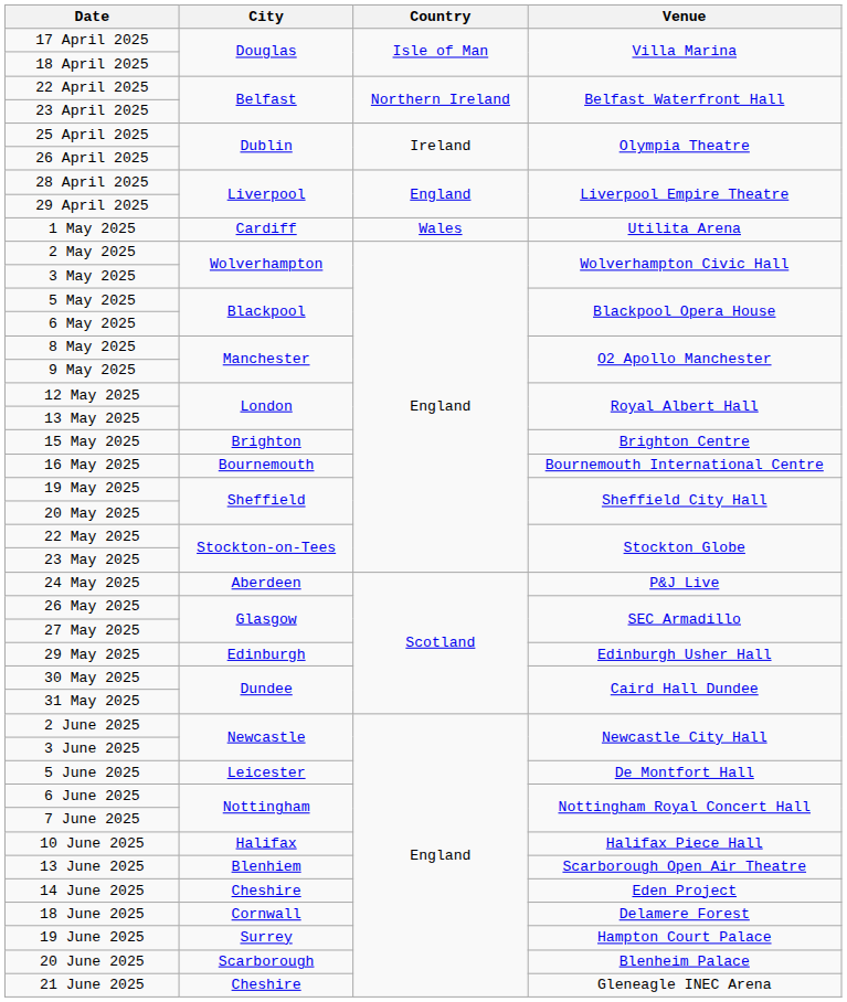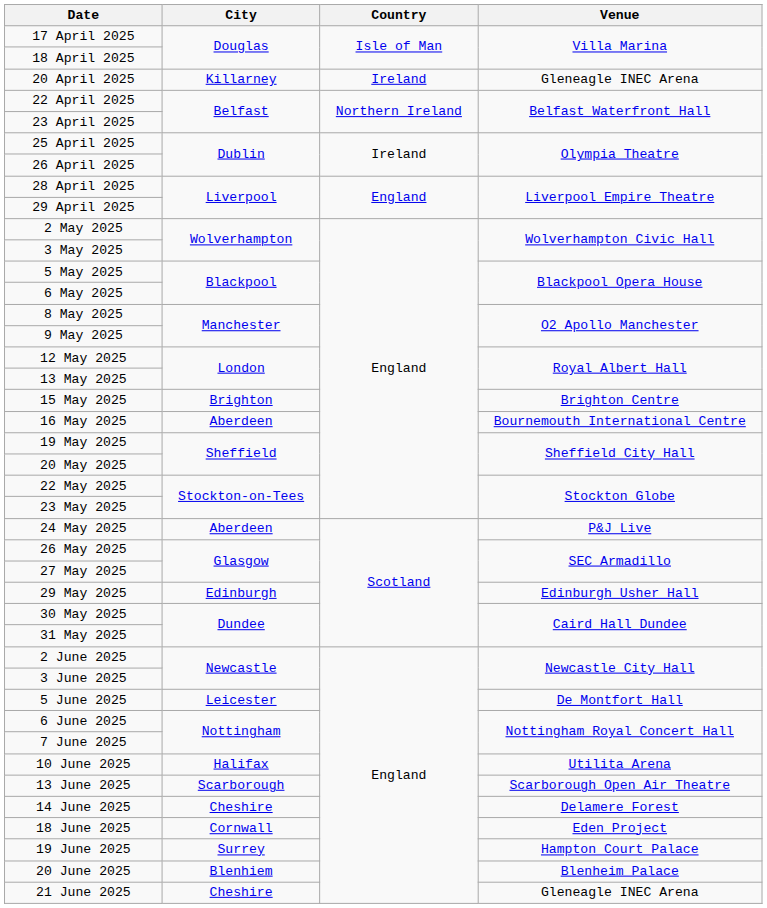 <table class="wikitable" style="text-align:center;">
 <tr>
 <th width="150">Date</th>
 <th width="150">City</th>
 <th width="150">Country</th>
 <th width="275">Venue</th>
 </tr>
 <tr>
 <td>17 April 2025</td>
 <td rowspan="2"><a href='#'>Douglas</a></td>
 <td rowspan="2"><a href='#'>Isle of Man</a></td>
 <td rowspan="2"><a href='#'>Villa Marina</a></td>
 </tr>
 <tr>
 <td>18 April 2025</td>
+</tr>
+<tr>
+<td>20 April 2025</td>
+<td><a href='#'>Killarney</a></td>
+<td><a href='#'>Ireland</a></td>
+<td>Gleneagle INEC Arena</td>
 </tr>
 <tr>
 <td>22 April 2025</td>
 <td rowspan="2"><a href='#'>Belfast</a></td>
 <td rowspan="2"><a href='#'>Northern Ireland</a></td>
 <td rowspan="2"><a href='#'>Belfast Waterfront Hall</a></td>
 </tr>
 <tr>
 <td>23 April 2025</td>
 </tr>
 <tr>
 <td>25 April 2025</td>
 <td rowspan="2"><a href='#'>Dublin</a></td>
 <td rowspan="2">Ireland</td>
 <td rowspan="2"><a href='#'>Olympia Theatre</a></td>
 </tr>
 <tr>
 <td>26 April 2025</td>
 </tr>
 <tr>
 <td>28 April 2025</td>
 <td rowspan="2"><a href='#'>Liverpool</a></td>
 <td rowspan="2"><a href='#'>England</a></td>
 <td rowspan="2"><a href='#'>Liverpool Empire Theatre</a></td>
 </tr>
 <tr>
 <td>29 April 2025</td>
-</tr>
-<tr>
-<td>1 May 2025</td>
-<td><a href='#'>Cardiff</a></td>
-<td><a href='#'>Wales</a></td>
-<td><a href='#'>Utilita Arena</a></td>
 </tr>
 <tr>
 <td>2 May 2025</td>
 <td rowspan="2"><a href='#'>Wolverhampton</a></td>
 <td rowspan="14">England</td>
 <td rowspan="2"><a href='#'>Wolverhampton Civic Hall</a></td>
 </tr>
 <tr>
 <td>3 May 2025</td>
 </tr>
 <tr>
 <td>5 May 2025</td>
 <td rowspan="2"><a href='#'>Blackpool</a></td>
 <td rowspan="2"><a href='#'>Blackpool Opera House</a></td>
 </tr>
 <tr>
 <td>6 May 2025</td>
 </tr>
 <tr>
 <td>8 May 2025</td>
 <td rowspan="2"><a href='#'>Manchester</a></td>
 <td rowspan="2"><a href='#'>O2 Apollo Manchester</a></td>
 </tr>
 <tr>
 <td>9 May 2025</td>
 </tr>
 <tr>
 <td>12 May 2025</td>
 <td rowspan="2"><a href='#'>London</a></td>
 <td rowspan="2"><a href='#'>Royal Albert Hall</a></td>
 </tr>
 <tr>
 <td>13 May 2025</td>
 </tr>
 <tr>
 <td>15 May 2025</td>
 <td><a href='#'>Brighton</a></td>
 <td><a href='#'>Brighton Centre</a></td>
 </tr>
 <tr>
 <td>16 May 2025</td>
-<td><a href='#'>Bournemouth</a></td>
+<td><a href='#'>Aberdeen</a></td>
 <td><a href='#'>Bournemouth International Centre</a></td>
 </tr>
 <tr>
 <td>19 May 2025</td>
 <td rowspan="2"><a href='#'>Sheffield</a></td>
 <td rowspan="2"><a href='#'>Sheffield City Hall</a></td>
 </tr>
 <tr>
 <td>20 May 2025</td>
 </tr>
 <tr>
 <td>22 May 2025</td>
 <td rowspan="2"><a href='#'>Stockton-on-Tees</a></td>
 <td rowspan="2"><a href='#'>Stockton Globe</a></td>
 </tr>
 <tr>
 <td>23 May 2025</td>
 </tr>
 <tr>
 <td>24 May 2025</td>
 <td><a href='#'>Aberdeen</a></td>
 <td rowspan="6"><a href='#'>Scotland</a></td>
 <td><a href='#'>P&J Live</a></td>
 </tr>
 <tr>
 <td>26 May 2025</td>
 <td rowspan="2"><a href='#'>Glasgow</a></td>
 <td rowspan="2"><a href='#'>SEC Armadillo</a></td>
 </tr>
 <tr>
 <td>27 May 2025</td>
 </tr>
 <tr>
 <td>29 May 2025</td>
 <td><a href='#'>Edinburgh</a></td>
 <td><a href='#'>Edinburgh Usher Hall</a></td>
 </tr>
 <tr>
 <td>30 May 2025</td>
 <td rowspan="2"><a href='#'>Dundee</a></td>
 <td rowspan="2"><a href='#'>Caird Hall Dundee</a></td>
 </tr>
 <tr>
 <td>31 May 2025</td>
 </tr>
 <tr>
 <td>2 June 2025</td>
 <td rowspan="2"><a href='#'>Newcastle</a></td>
 <td rowspan="12">England</td>
 <td rowspan="2"><a href='#'>Newcastle City Hall</a></td>
 </tr>
 <tr>
 <td>3 June 2025</td>
 </tr>
 <tr>
 <td>5 June 2025</td>
 <td><a href='#'>Leicester</a></td>
 <td><a href='#'>De Montfort Hall</a></td>
 </tr>
 <tr>
 <td>6 June 2025</td>
 <td rowspan="2"><a href='#'>Nottingham</a></td>
 <td rowspan="2"><a href='#'>Nottingham Royal Concert Hall</a></td>
 </tr>
 <tr>
 <td>7 June 2025</td>
 </tr>
 <tr>
 <td>10 June 2025</td>
 <td><a href='#'>Halifax</a></td>
-<td><a href='#'>Halifax Piece Hall</a></td>
+<td><a href='#'>Utilita Arena</a></td>
 </tr>
 <tr>
 <td>13 June 2025</td>
-<td><a href='#'>Blenhiem</a></td>
+<td><a href='#'>Scarborough</a></td>
 <td><a href='#'>Scarborough Open Air Theatre</a></td>
 </tr>
 <tr>
 <td>14 June 2025</td>
 <td><a href='#'>Cheshire</a></td>
-<td><a href='#'>Eden Project</a></td>
+<td><a href='#'>Delamere Forest</a></td>
 </tr>
 <tr>
 <td>18 June 2025</td>
 <td><a href='#'>Cornwall</a></td>
-<td><a href='#'>Delamere Forest</a></td>
+<td><a href='#'>Eden Project</a></td>
 </tr>
 <tr>
 <td>19 June 2025</td>
 <td><a href='#'>Surrey</a></td>
 <td><a href='#'>Hampton Court Palace</a></td>
 </tr>
 <tr>
 <td>20 June 2025</td>
-<td><a href='#'>Scarborough</a></td>
+<td><a href='#'>Blenhiem</a></td>
 <td><a href='#'>Blenheim Palace</a></td>
 </tr>
 <tr>
 <td>21 June 2025</td>
 <td><a href='#'>Cheshire</a></td>
 <td>Gleneagle INEC Arena</td>
 </tr>
 </table>
